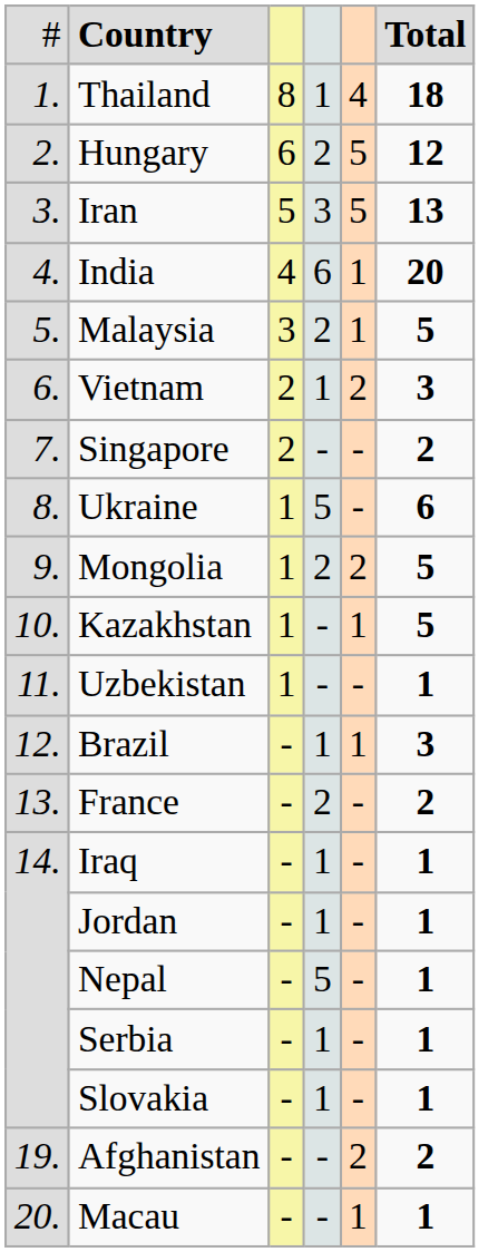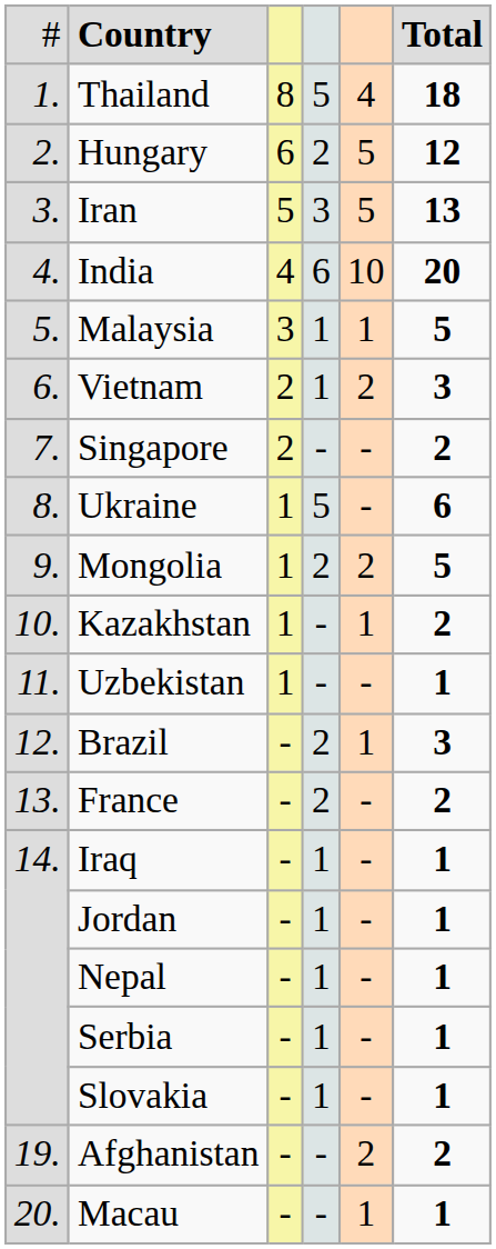 <table class="wikitable" style="font-size:100%">
 <tr>
 <td align=right bgcolor=#dddddd>#</td>
 <td bgcolor=#dddddd><strong>Country</strong></td>
 <td align=center bgcolor=#f7f6a8></td>
 <td align=center bgcolor=#dce5e5></td>
 <td align=center bgcolor=#ffdab9></td>
 <td align=center bgcolor=#dddddd><strong>Total</strong></td>
 </tr>
 <tr>
 <td align=right bgcolor=#dddddd><em>1.</em></td>
 <td> Thailand</td>
 <td align=center bgcolor=#f7f6a8>8</td>
-<td align=center bgcolor=#dce5e5>1</td>
+<td align=center bgcolor=#dce5e5>5</td>
 <td align=center bgcolor=#ffdab9>4</td>
 <td align=center><strong>18</strong></td>
 </tr>
 <tr>
 <td align=right bgcolor=#dddddd><em>2.</em></td>
 <td> Hungary</td>
 <td align=center bgcolor=#f7f6a8>6</td>
 <td align=center bgcolor=#dce5e5>2</td>
 <td align=center bgcolor=#ffdab9>5</td>
 <td align=center><strong>12</strong></td>
 </tr>
 <tr>
 <td align=right bgcolor=#dddddd><em>3.</em></td>
 <td> Iran</td>
 <td align=center bgcolor=#f7f6a8>5</td>
 <td align=center bgcolor=#dce5e5>3</td>
 <td align=center bgcolor=#ffdab9>5</td>
 <td align=center><strong>13</strong></td>
 </tr>
 <tr>
 <td align=right bgcolor=#dddddd><em>4.</em></td>
 <td> India</td>
 <td align=center bgcolor=#f7f6a8>4</td>
 <td align=center bgcolor=#dce5e5>6</td>
-<td align=center bgcolor=#ffdab9>1</td>
+<td align=center bgcolor=#ffdab9>10</td>
 <td align=center><strong>20</strong></td>
 </tr>
 <tr>
 <td align=right bgcolor=#dddddd><em>5.</em></td>
 <td> Malaysia</td>
 <td align=center bgcolor=#f7f6a8>3</td>
-<td align=center bgcolor=#dce5e5>2</td>
+<td align=center bgcolor=#dce5e5>1</td>
 <td align=center bgcolor=#ffdab9>1</td>
 <td align=center><strong>5</strong></td>
 </tr>
 <tr>
 <td align=right bgcolor=#dddddd><em>6.</em></td>
 <td> Vietnam</td>
 <td align=center bgcolor=#f7f6a8>2</td>
 <td align=center bgcolor=#dce5e5>1</td>
 <td align=center bgcolor=#ffdab9>2</td>
 <td align=center><strong>3</strong></td>
 </tr>
 <tr>
 <td align=right bgcolor=#dddddd><em>7.</em></td>
 <td> Singapore</td>
 <td align=center bgcolor=#f7f6a8>2</td>
 <td align=center bgcolor=#dce5e5>-</td>
 <td align=center bgcolor=#ffdab9>-</td>
 <td align=center><strong>2</strong></td>
 </tr>
 <tr>
 <td align=right bgcolor=#dddddd><em>8.</em></td>
 <td> Ukraine</td>
 <td align=center bgcolor=#f7f6a8>1</td>
 <td align=center bgcolor=#dce5e5>5</td>
 <td align=center bgcolor=#ffdab9>-</td>
 <td align=center><strong>6</strong></td>
 </tr>
 <tr>
 <td align=right bgcolor=#dddddd><em>9.</em></td>
 <td> Mongolia</td>
 <td align=center bgcolor=#f7f6a8>1</td>
 <td align=center bgcolor=#dce5e5>2</td>
 <td align=center bgcolor=#ffdab9>2</td>
 <td align=center><strong>5</strong></td>
 </tr>
 <tr>
 <td align=right bgcolor=#dddddd><em>10.</em></td>
 <td> Kazakhstan</td>
 <td align=center bgcolor=#f7f6a8>1</td>
 <td align=center bgcolor=#dce5e5>-</td>
 <td align=center bgcolor=#ffdab9>1</td>
-<td align=center><strong>5</strong></td>
+<td align=center><strong>2</strong></td>
 </tr>
 <tr>
 <td align=right bgcolor=#dddddd><em>11.</em></td>
 <td> Uzbekistan</td>
 <td align=center bgcolor=#f7f6a8>1</td>
 <td align=center bgcolor=#dce5e5>-</td>
 <td align=center bgcolor=#ffdab9>-</td>
 <td align=center><strong>1</strong></td>
 </tr>
 <tr>
 <td align=right bgcolor=#dddddd><em>12.</em></td>
 <td> Brazil</td>
 <td align=center bgcolor=#f7f6a8>-</td>
-<td align=center bgcolor=#dce5e5>1</td>
+<td align=center bgcolor=#dce5e5>2</td>
 <td align=center bgcolor=#ffdab9>1</td>
 <td align=center><strong>3</strong></td>
 </tr>
 <tr>
 <td align=right bgcolor=#dddddd><em>13.</em></td>
 <td> France</td>
 <td align=center bgcolor=#f7f6a8>-</td>
 <td align=center bgcolor=#dce5e5>2</td>
 <td align=center bgcolor=#ffdab9>-</td>
 <td align=center><strong>2</strong></td>
 </tr>
 <tr>
 <td align=right bgcolor=#dddddd rowspan=5 valign=top><em>14.</em></td>
 <td> Iraq</td>
 <td align=center bgcolor=#f7f6a8>-</td>
 <td align=center bgcolor=#dce5e5>1</td>
 <td align=center bgcolor=#ffdab9>-</td>
 <td align=center><strong>1</strong></td>
 </tr>
 <tr>
 <td> Jordan</td>
 <td align=center bgcolor=#f7f6a8>-</td>
 <td align=center bgcolor=#dce5e5>1</td>
 <td align=center bgcolor=#ffdab9>-</td>
 <td align=center><strong>1</strong></td>
 </tr>
 <tr>
 <td> Nepal</td>
 <td align=center bgcolor=#f7f6a8>-</td>
-<td align=center bgcolor=#dce5e5>5</td>
+<td align=center bgcolor=#dce5e5>1</td>
 <td align=center bgcolor=#ffdab9>-</td>
 <td align=center><strong>1</strong></td>
 </tr>
 <tr>
 <td> Serbia</td>
 <td align=center bgcolor=#f7f6a8>-</td>
 <td align=center bgcolor=#dce5e5>1</td>
 <td align=center bgcolor=#ffdab9>-</td>
 <td align=center><strong>1</strong></td>
 </tr>
 <tr>
 <td> Slovakia</td>
 <td align=center bgcolor=#f7f6a8>-</td>
 <td align=center bgcolor=#dce5e5>1</td>
 <td align=center bgcolor=#ffdab9>-</td>
 <td align=center><strong>1</strong></td>
 </tr>
 <tr>
 <td align=right bgcolor=#dddddd><em>19.</em></td>
 <td> Afghanistan</td>
 <td align=center bgcolor=#f7f6a8>-</td>
 <td align=center bgcolor=#dce5e5>-</td>
 <td align=center bgcolor=#ffdab9>2</td>
 <td align=center><strong>2</strong></td>
 </tr>
 <tr>
 <td align=right bgcolor=#dddddd><em>20.</em></td>
 <td> Macau</td>
 <td align=center bgcolor=#f7f6a8>-</td>
 <td align=center bgcolor=#dce5e5>-</td>
 <td align=center bgcolor=#ffdab9>1</td>
 <td align=center><strong>1</strong></td>
 </tr>
 </table>
